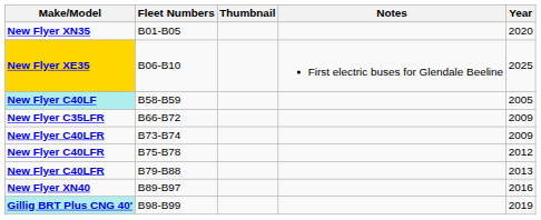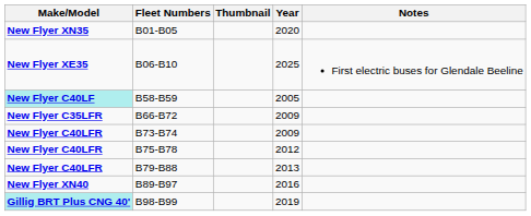 <table class="wikitable">
 <tr>
 <th>Make/Model</th>
 <th>Fleet Numbers</th>
 <th>Thumbnail</th>
+<th>Year</th>
 <th>Notes</th>
-<th>Year</th>
 </tr>
 <tr>
 <td><strong><a href='#'>New Flyer XN35</a></strong></td>
 <td>B01-B05</td>
 <td></td>
+<td>2020</td>
 <td></td>
-<td>2020</td>
 </tr>
 <tr>
-<td style="background: gold;"><strong><a href='#'>New Flyer XE35</a></strong></td>
+<td><strong><a href='#'>New Flyer XE35</a></strong></td>
 <td>B06-B10</td>
 <td></td>
+<td>2025</td>
 <td><br><ul><li>First electric buses for Glendale Beeline</li></ul></td>
-<td>2025</td>
 </tr>
 <tr>
 <td style="background: paleturquoise;"><strong><a href='#'>New Flyer C40LF</a></strong></td>
 <td>B58-B59</td>
 <td></td>
+<td>2005</td>
 <td></td>
-<td>2005</td>
 </tr>
 <tr>
 <td><strong><a href='#'>New Flyer C35LFR</a></strong></td>
 <td>B66-B72</td>
 <td></td>
+<td>2009</td>
 <td></td>
-<td>2009</td>
 </tr>
 <tr>
 <td><strong><a href='#'>New Flyer C40LFR</a></strong></td>
 <td>B73-B74</td>
 <td></td>
+<td>2009</td>
 <td></td>
-<td>2009</td>
 </tr>
 <tr>
 <td><strong><a href='#'>New Flyer C40LFR</a></strong></td>
 <td>B75-B78</td>
 <td></td>
+<td>2012</td>
 <td></td>
-<td>2012</td>
 </tr>
 <tr>
 <td><strong><a href='#'>New Flyer C40LFR</a></strong></td>
 <td>B79-B88</td>
 <td></td>
+<td>2013</td>
 <td></td>
-<td>2013</td>
 </tr>
 <tr>
 <td><a href='#'><strong>New Flyer XN40</strong></a></td>
 <td>B89-B97</td>
 <td></td>
+<td>2016</td>
 <td></td>
-<td>2016</td>
 </tr>
 <tr>
 <td style="background: paleturquoise;"><strong><a href='#'>Gillig BRT Plus CNG 40'</a></strong></td>
 <td>B98-B99</td>
 <td></td>
+<td>2019</td>
 <td></td>
-<td>2019</td>
 </tr>
 </table>
